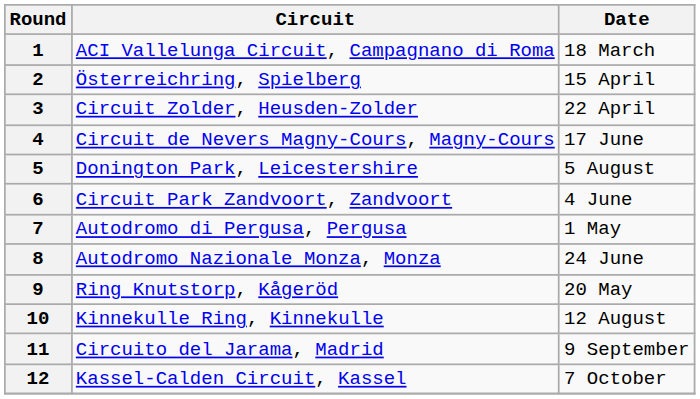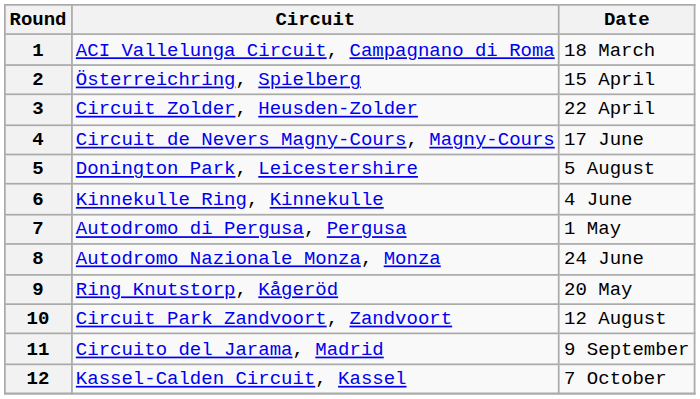 <table class="wikitable" style="font-size: 85%;">
 <tr>
 <th colspan="2">Round</th>
 <th>Circuit</th>
 <th>Date</th>
 </tr>
 <tr>
 <th colspan="2">1</th>
 <td> <a href='#'>ACI Vallelunga Circuit</a>, <a href='#'>Campagnano di Roma</a></td>
 <td>18 March</td>
 </tr>
 <tr>
 <th colspan="2">2</th>
 <td> <a href='#'>Österreichring</a>, <a href='#'>Spielberg</a></td>
 <td>15 April</td>
 </tr>
 <tr>
 <th colspan="2">3</th>
 <td> <a href='#'>Circuit Zolder</a>, <a href='#'>Heusden-Zolder</a></td>
 <td>22 April</td>
 </tr>
 <tr>
 <th colspan="2">4</th>
 <td> <a href='#'>Circuit de Nevers Magny-Cours</a>, <a href='#'>Magny-Cours</a></td>
 <td>17 June</td>
 </tr>
 <tr>
 <th colspan="2">5</th>
 <td> <a href='#'>Donington Park</a>, <a href='#'>Leicestershire</a></td>
 <td>5 August</td>
 </tr>
 <tr>
 <th colspan="2">6</th>
-<td> <a href='#'>Circuit Park Zandvoort</a>, <a href='#'>Zandvoort</a></td>
+<td> <a href='#'>Kinnekulle Ring</a>, <a href='#'>Kinnekulle</a></td>
 <td>4 June</td>
 </tr>
 <tr>
 <th colspan="2">7</th>
 <td> <a href='#'>Autodromo di Pergusa</a>, <a href='#'>Pergusa</a></td>
 <td>1 May</td>
 </tr>
 <tr>
 <th colspan="2">8</th>
 <td> <a href='#'>Autodromo Nazionale Monza</a>, <a href='#'>Monza</a></td>
 <td>24 June</td>
 </tr>
 <tr>
 <th colspan="2">9</th>
 <td> <a href='#'>Ring Knutstorp</a>, <a href='#'>Kågeröd</a></td>
 <td>20 May</td>
 </tr>
 <tr>
 <th colspan="2">10</th>
-<td> <a href='#'>Kinnekulle Ring</a>, <a href='#'>Kinnekulle</a></td>
+<td> <a href='#'>Circuit Park Zandvoort</a>, <a href='#'>Zandvoort</a></td>
 <td>12 August</td>
 </tr>
 <tr>
 <th colspan="2">11</th>
 <td> <a href='#'>Circuito del Jarama</a>, <a href='#'>Madrid</a></td>
 <td>9 September</td>
 </tr>
 <tr>
 <th colspan="2">12</th>
 <td> <a href='#'>Kassel-Calden Circuit</a>, <a href='#'>Kassel</a></td>
 <td>7 October</td>
 </tr>
 <tr>
 </tr>
 </table>
